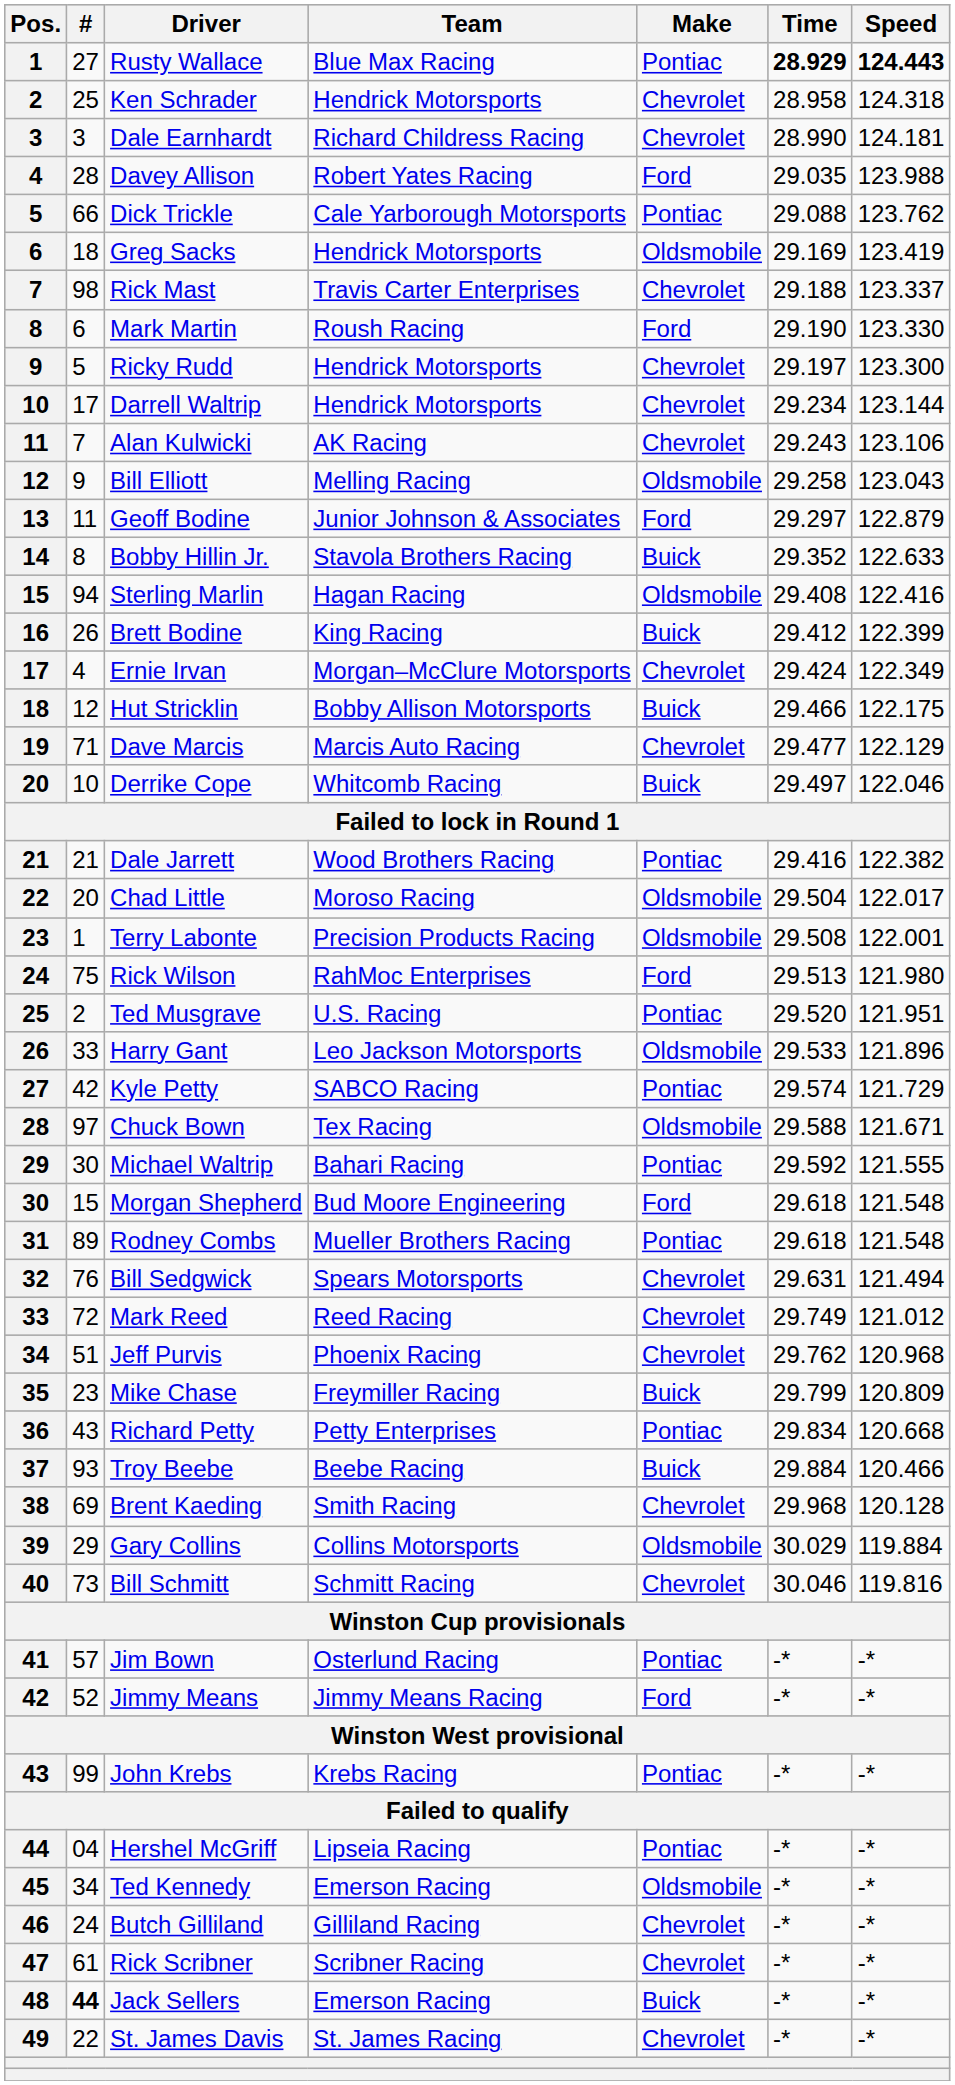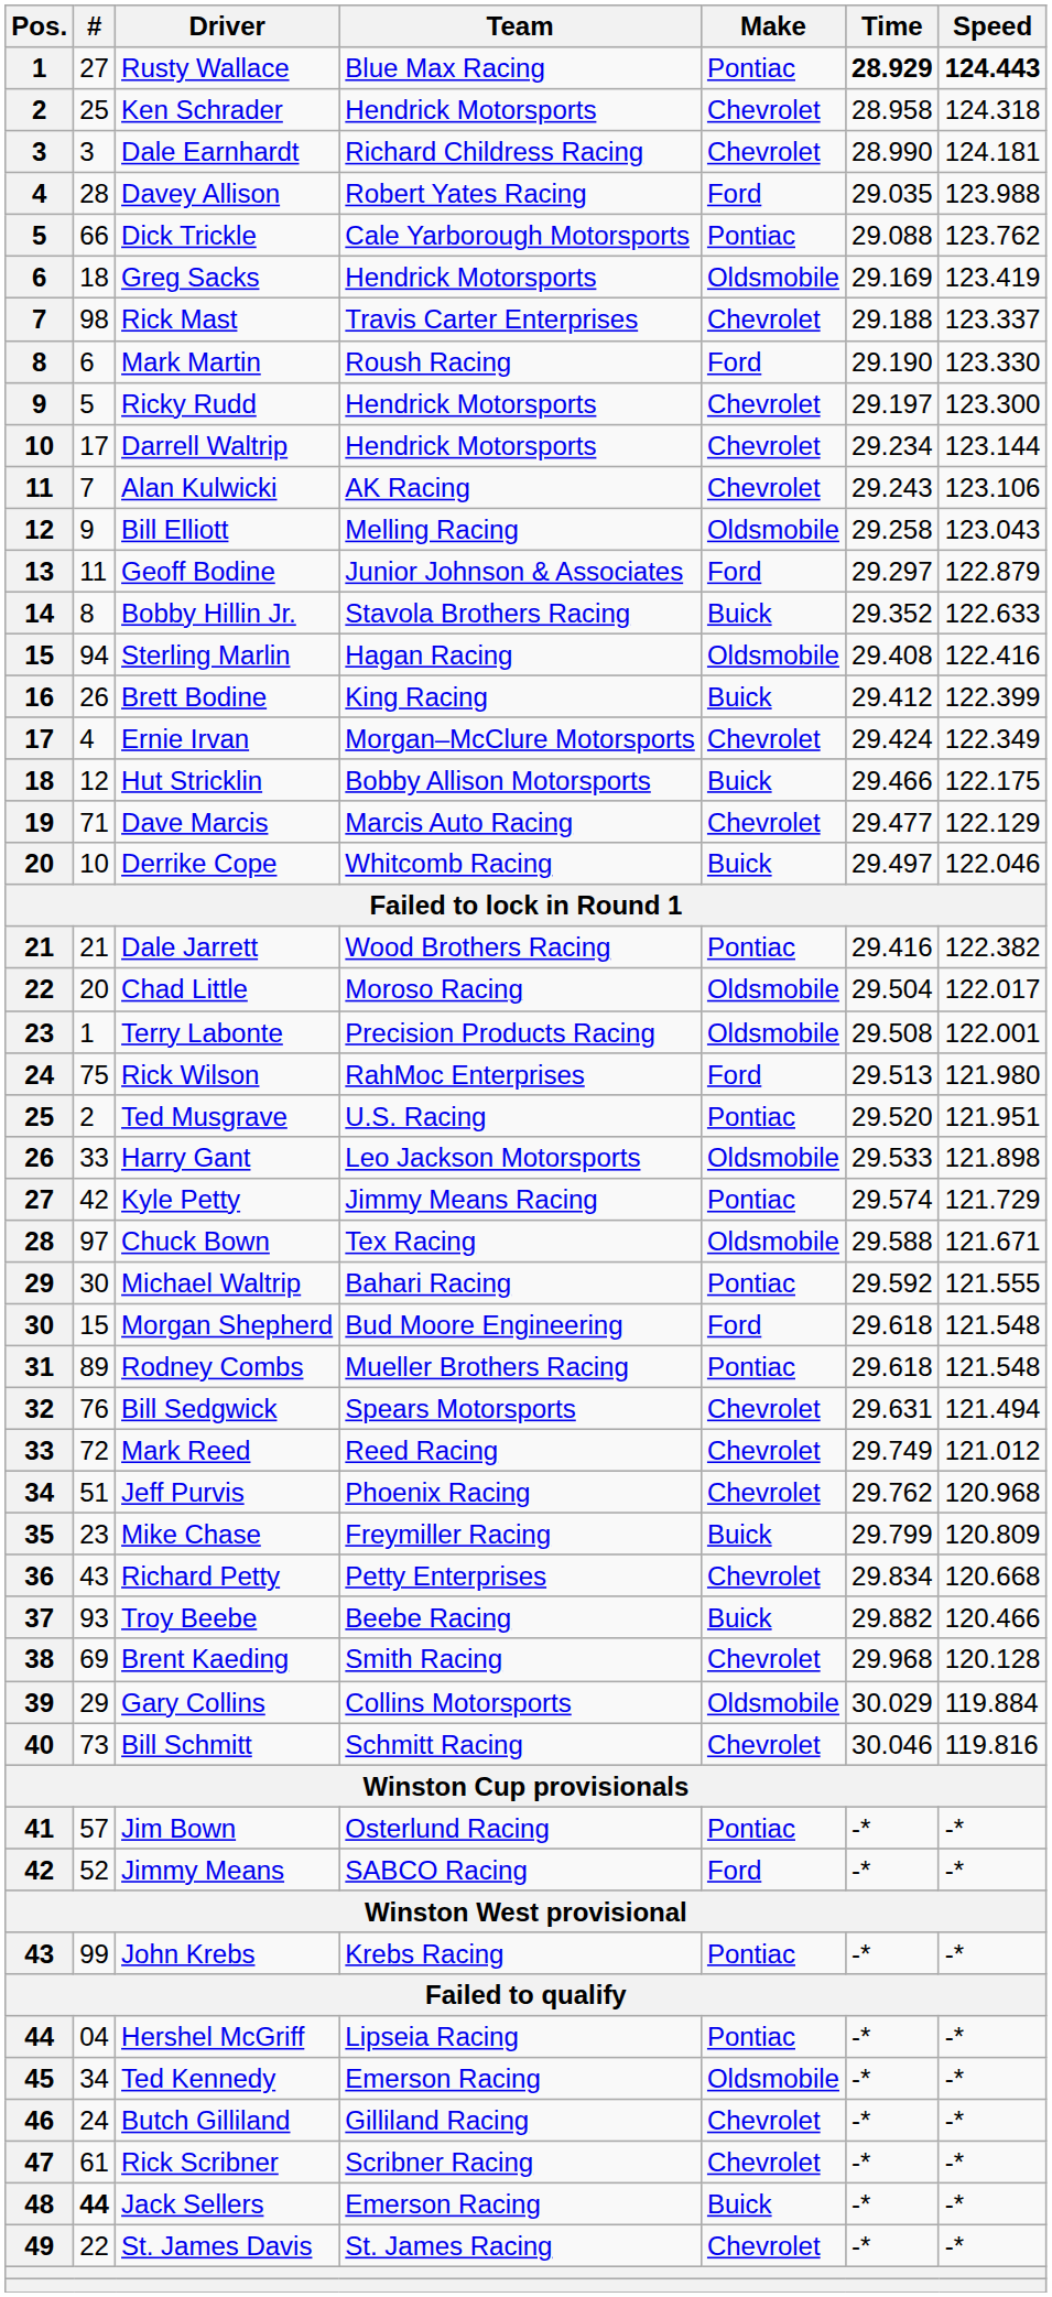 <table class="wikitable" style="font-size:95%">
 <tr>
 <th>Pos.</th>
 <th>#</th>
 <th>Driver</th>
 <th>Team</th>
 <th>Make</th>
 <th>Time</th>
 <th>Speed</th>
 </tr>
 <tr>
 <th>1</th>
 <td>27</td>
 <td><a href='#'>Rusty Wallace</a></td>
 <td><a href='#'>Blue Max Racing</a></td>
 <td><a href='#'>Pontiac</a></td>
 <td><strong>28.929</strong></td>
 <td><strong>124.443</strong></td>
 </tr>
 <tr>
 <th>2</th>
 <td>25</td>
 <td><a href='#'>Ken Schrader</a></td>
 <td><a href='#'>Hendrick Motorsports</a></td>
 <td><a href='#'>Chevrolet</a></td>
 <td>28.958</td>
 <td>124.318</td>
 </tr>
 <tr>
 <th>3</th>
 <td>3</td>
 <td><a href='#'>Dale Earnhardt</a></td>
 <td><a href='#'>Richard Childress Racing</a></td>
 <td><a href='#'>Chevrolet</a></td>
 <td>28.990</td>
 <td>124.181</td>
 </tr>
 <tr>
 <th>4</th>
 <td>28</td>
 <td><a href='#'>Davey Allison</a></td>
 <td><a href='#'>Robert Yates Racing</a></td>
 <td><a href='#'>Ford</a></td>
 <td>29.035</td>
 <td>123.988</td>
 </tr>
 <tr>
 <th>5</th>
 <td>66</td>
 <td><a href='#'>Dick Trickle</a></td>
 <td><a href='#'>Cale Yarborough Motorsports</a></td>
 <td><a href='#'>Pontiac</a></td>
 <td>29.088</td>
 <td>123.762</td>
 </tr>
 <tr>
 <th>6</th>
 <td>18</td>
 <td><a href='#'>Greg Sacks</a></td>
 <td><a href='#'>Hendrick Motorsports</a></td>
 <td><a href='#'>Oldsmobile</a></td>
 <td>29.169</td>
 <td>123.419</td>
 </tr>
 <tr>
 <th>7</th>
 <td>98</td>
 <td><a href='#'>Rick Mast</a></td>
 <td><a href='#'>Travis Carter Enterprises</a></td>
 <td><a href='#'>Chevrolet</a></td>
 <td>29.188</td>
 <td>123.337</td>
 </tr>
 <tr>
 <th>8</th>
 <td>6</td>
 <td><a href='#'>Mark Martin</a></td>
 <td><a href='#'>Roush Racing</a></td>
 <td><a href='#'>Ford</a></td>
 <td>29.190</td>
 <td>123.330</td>
 </tr>
 <tr>
 <th>9</th>
 <td>5</td>
 <td><a href='#'>Ricky Rudd</a></td>
 <td><a href='#'>Hendrick Motorsports</a></td>
 <td><a href='#'>Chevrolet</a></td>
 <td>29.197</td>
 <td>123.300</td>
 </tr>
 <tr>
 <th>10</th>
 <td>17</td>
 <td><a href='#'>Darrell Waltrip</a></td>
 <td><a href='#'>Hendrick Motorsports</a></td>
 <td><a href='#'>Chevrolet</a></td>
 <td>29.234</td>
 <td>123.144</td>
 </tr>
 <tr>
 <th>11</th>
 <td>7</td>
 <td><a href='#'>Alan Kulwicki</a></td>
 <td><a href='#'>AK Racing</a></td>
 <td><a href='#'>Chevrolet</a></td>
 <td>29.243</td>
 <td>123.106</td>
 </tr>
 <tr>
 <th>12</th>
 <td>9</td>
 <td><a href='#'>Bill Elliott</a></td>
 <td><a href='#'>Melling Racing</a></td>
 <td><a href='#'>Oldsmobile</a></td>
 <td>29.258</td>
 <td>123.043</td>
 </tr>
 <tr>
 <th>13</th>
 <td>11</td>
 <td><a href='#'>Geoff Bodine</a></td>
 <td><a href='#'>Junior Johnson & Associates</a></td>
 <td><a href='#'>Ford</a></td>
 <td>29.297</td>
 <td>122.879</td>
 </tr>
 <tr>
 <th>14</th>
 <td>8</td>
 <td><a href='#'>Bobby Hillin Jr.</a></td>
 <td><a href='#'>Stavola Brothers Racing</a></td>
 <td><a href='#'>Buick</a></td>
 <td>29.352</td>
 <td>122.633</td>
 </tr>
 <tr>
 <th>15</th>
 <td>94</td>
 <td><a href='#'>Sterling Marlin</a></td>
 <td><a href='#'>Hagan Racing</a></td>
 <td><a href='#'>Oldsmobile</a></td>
 <td>29.408</td>
 <td>122.416</td>
 </tr>
 <tr>
 <th>16</th>
 <td>26</td>
 <td><a href='#'>Brett Bodine</a></td>
 <td><a href='#'>King Racing</a></td>
 <td><a href='#'>Buick</a></td>
 <td>29.412</td>
 <td>122.399</td>
 </tr>
 <tr>
 <th>17</th>
 <td>4</td>
 <td><a href='#'>Ernie Irvan</a></td>
 <td><a href='#'>Morgan–McClure Motorsports</a></td>
 <td><a href='#'>Chevrolet</a></td>
 <td>29.424</td>
 <td>122.349</td>
 </tr>
 <tr>
 <th>18</th>
 <td>12</td>
 <td><a href='#'>Hut Stricklin</a></td>
 <td><a href='#'>Bobby Allison Motorsports</a></td>
 <td><a href='#'>Buick</a></td>
 <td>29.466</td>
 <td>122.175</td>
 </tr>
 <tr>
 <th>19</th>
 <td>71</td>
 <td><a href='#'>Dave Marcis</a></td>
 <td><a href='#'>Marcis Auto Racing</a></td>
 <td><a href='#'>Chevrolet</a></td>
 <td>29.477</td>
 <td>122.129</td>
 </tr>
 <tr>
 <th>20</th>
 <td>10</td>
 <td><a href='#'>Derrike Cope</a></td>
 <td><a href='#'>Whitcomb Racing</a></td>
 <td><a href='#'>Buick</a></td>
 <td>29.497</td>
 <td>122.046</td>
 </tr>
 <tr>
 <th colspan="7">Failed to lock in Round 1</th>
 </tr>
 <tr>
 <th>21</th>
 <td>21</td>
 <td><a href='#'>Dale Jarrett</a></td>
 <td><a href='#'>Wood Brothers Racing</a></td>
 <td><a href='#'>Pontiac</a></td>
 <td>29.416</td>
 <td>122.382</td>
 </tr>
 <tr>
 <th>22</th>
 <td>20</td>
 <td><a href='#'>Chad Little</a></td>
 <td><a href='#'>Moroso Racing</a></td>
 <td><a href='#'>Oldsmobile</a></td>
 <td>29.504</td>
 <td>122.017</td>
 </tr>
 <tr>
 <th>23</th>
 <td>1</td>
 <td><a href='#'>Terry Labonte</a></td>
 <td><a href='#'>Precision Products Racing</a></td>
 <td><a href='#'>Oldsmobile</a></td>
 <td>29.508</td>
 <td>122.001</td>
 </tr>
 <tr>
 <th>24</th>
 <td>75</td>
 <td><a href='#'>Rick Wilson</a></td>
 <td><a href='#'>RahMoc Enterprises</a></td>
 <td><a href='#'>Ford</a></td>
 <td>29.513</td>
 <td>121.980</td>
 </tr>
 <tr>
 <th>25</th>
 <td>2</td>
 <td><a href='#'>Ted Musgrave</a></td>
 <td><a href='#'>U.S. Racing</a></td>
 <td><a href='#'>Pontiac</a></td>
 <td>29.520</td>
 <td>121.951</td>
 </tr>
 <tr>
 <th>26</th>
 <td>33</td>
 <td><a href='#'>Harry Gant</a></td>
 <td><a href='#'>Leo Jackson Motorsports</a></td>
 <td><a href='#'>Oldsmobile</a></td>
 <td>29.533</td>
-<td>121.896</td>
+<td>121.898</td>
 </tr>
 <tr>
 <th>27</th>
 <td>42</td>
 <td><a href='#'>Kyle Petty</a></td>
-<td><a href='#'>SABCO Racing</a></td>
+<td><a href='#'>Jimmy Means Racing</a></td>
 <td><a href='#'>Pontiac</a></td>
 <td>29.574</td>
 <td>121.729</td>
 </tr>
 <tr>
 <th>28</th>
 <td>97</td>
 <td><a href='#'>Chuck Bown</a></td>
 <td><a href='#'>Tex Racing</a></td>
 <td><a href='#'>Oldsmobile</a></td>
 <td>29.588</td>
 <td>121.671</td>
 </tr>
 <tr>
 <th>29</th>
 <td>30</td>
 <td><a href='#'>Michael Waltrip</a></td>
 <td><a href='#'>Bahari Racing</a></td>
 <td><a href='#'>Pontiac</a></td>
 <td>29.592</td>
 <td>121.555</td>
 </tr>
 <tr>
 <th>30</th>
 <td>15</td>
 <td><a href='#'>Morgan Shepherd</a></td>
 <td><a href='#'>Bud Moore Engineering</a></td>
 <td><a href='#'>Ford</a></td>
 <td>29.618</td>
 <td>121.548</td>
 </tr>
 <tr>
 <th>31</th>
 <td>89</td>
 <td><a href='#'>Rodney Combs</a></td>
 <td><a href='#'>Mueller Brothers Racing</a></td>
 <td><a href='#'>Pontiac</a></td>
 <td>29.618</td>
 <td>121.548</td>
 </tr>
 <tr>
 <th>32</th>
 <td>76</td>
 <td><a href='#'>Bill Sedgwick</a></td>
 <td><a href='#'>Spears Motorsports</a></td>
 <td><a href='#'>Chevrolet</a></td>
 <td>29.631</td>
 <td>121.494</td>
 </tr>
 <tr>
 <th>33</th>
 <td>72</td>
 <td><a href='#'>Mark Reed</a></td>
 <td><a href='#'>Reed Racing</a></td>
 <td><a href='#'>Chevrolet</a></td>
 <td>29.749</td>
 <td>121.012</td>
 </tr>
 <tr>
 <th>34</th>
 <td>51</td>
 <td><a href='#'>Jeff Purvis</a></td>
 <td><a href='#'>Phoenix Racing</a></td>
 <td><a href='#'>Chevrolet</a></td>
 <td>29.762</td>
 <td>120.968</td>
 </tr>
 <tr>
 <th>35</th>
 <td>23</td>
 <td><a href='#'>Mike Chase</a></td>
 <td><a href='#'>Freymiller Racing</a></td>
 <td><a href='#'>Buick</a></td>
 <td>29.799</td>
 <td>120.809</td>
 </tr>
 <tr>
 <th>36</th>
 <td>43</td>
 <td><a href='#'>Richard Petty</a></td>
 <td><a href='#'>Petty Enterprises</a></td>
-<td><a href='#'>Pontiac</a></td>
+<td><a href='#'>Chevrolet</a></td>
 <td>29.834</td>
 <td>120.668</td>
 </tr>
 <tr>
 <th>37</th>
 <td>93</td>
 <td><a href='#'>Troy Beebe</a></td>
 <td><a href='#'>Beebe Racing</a></td>
 <td><a href='#'>Buick</a></td>
-<td>29.884</td>
+<td>29.882</td>
 <td>120.466</td>
 </tr>
 <tr>
 <th>38</th>
 <td>69</td>
 <td><a href='#'>Brent Kaeding</a></td>
 <td><a href='#'>Smith Racing</a></td>
 <td><a href='#'>Chevrolet</a></td>
 <td>29.968</td>
 <td>120.128</td>
 </tr>
 <tr>
 <th>39</th>
 <td>29</td>
 <td><a href='#'>Gary Collins</a></td>
 <td><a href='#'>Collins Motorsports</a></td>
 <td><a href='#'>Oldsmobile</a></td>
 <td>30.029</td>
 <td>119.884</td>
 </tr>
 <tr>
 <th>40</th>
 <td>73</td>
 <td><a href='#'>Bill Schmitt</a></td>
 <td><a href='#'>Schmitt Racing</a></td>
 <td><a href='#'>Chevrolet</a></td>
 <td>30.046</td>
 <td>119.816</td>
 </tr>
 <tr>
 <th colspan="7">Winston Cup provisionals</th>
 </tr>
 <tr>
 <th>41</th>
 <td>57</td>
 <td><a href='#'>Jim Bown</a></td>
 <td><a href='#'>Osterlund Racing</a></td>
 <td><a href='#'>Pontiac</a></td>
 <td>-*</td>
 <td>-*</td>
 </tr>
 <tr>
 <th>42</th>
 <td>52</td>
 <td><a href='#'>Jimmy Means</a></td>
-<td><a href='#'>Jimmy Means Racing</a></td>
+<td><a href='#'>SABCO Racing</a></td>
 <td><a href='#'>Ford</a></td>
 <td>-*</td>
 <td>-*</td>
 </tr>
 <tr>
 <th colspan="7">Winston West provisional</th>
 </tr>
 <tr>
 <th>43</th>
 <td>99</td>
 <td><a href='#'>John Krebs</a></td>
 <td><a href='#'>Krebs Racing</a></td>
 <td><a href='#'>Pontiac</a></td>
 <td>-*</td>
 <td>-*</td>
 </tr>
 <tr>
 <th colspan="7">Failed to qualify</th>
 </tr>
 <tr>
 <th>44</th>
 <td>04</td>
 <td><a href='#'>Hershel McGriff</a></td>
 <td><a href='#'>Lipseia Racing</a></td>
 <td><a href='#'>Pontiac</a></td>
 <td>-*</td>
 <td>-*</td>
 </tr>
 <tr>
 <th>45</th>
 <td>34</td>
 <td><a href='#'>Ted Kennedy</a></td>
 <td><a href='#'>Emerson Racing</a></td>
 <td><a href='#'>Oldsmobile</a></td>
 <td>-*</td>
 <td>-*</td>
 </tr>
 <tr>
 <th>46</th>
 <td>24</td>
 <td><a href='#'>Butch Gilliland</a></td>
 <td><a href='#'>Gilliland Racing</a></td>
 <td><a href='#'>Chevrolet</a></td>
 <td>-*</td>
 <td>-*</td>
 </tr>
 <tr>
 <th>47</th>
 <td>61</td>
 <td><a href='#'>Rick Scribner</a></td>
 <td><a href='#'>Scribner Racing</a></td>
 <td><a href='#'>Chevrolet</a></td>
 <td>-*</td>
 <td>-*</td>
 </tr>
 <tr>
 <th>48</th>
 <td><strong>44</strong></td>
 <td><a href='#'>Jack Sellers</a></td>
 <td><a href='#'>Emerson Racing</a></td>
 <td><a href='#'>Buick</a></td>
 <td>-*</td>
 <td>-*</td>
 </tr>
 <tr>
 <th>49</th>
 <td>22</td>
 <td><a href='#'>St. James Davis</a></td>
 <td><a href='#'>St. James Racing</a></td>
 <td><a href='#'>Chevrolet</a></td>
 <td>-*</td>
 <td>-*</td>
 </tr>
 <tr>
 <th colspan="7"></th>
 </tr>
 <tr>
 <th colspan="7"></th>
 </tr>
 </table>
